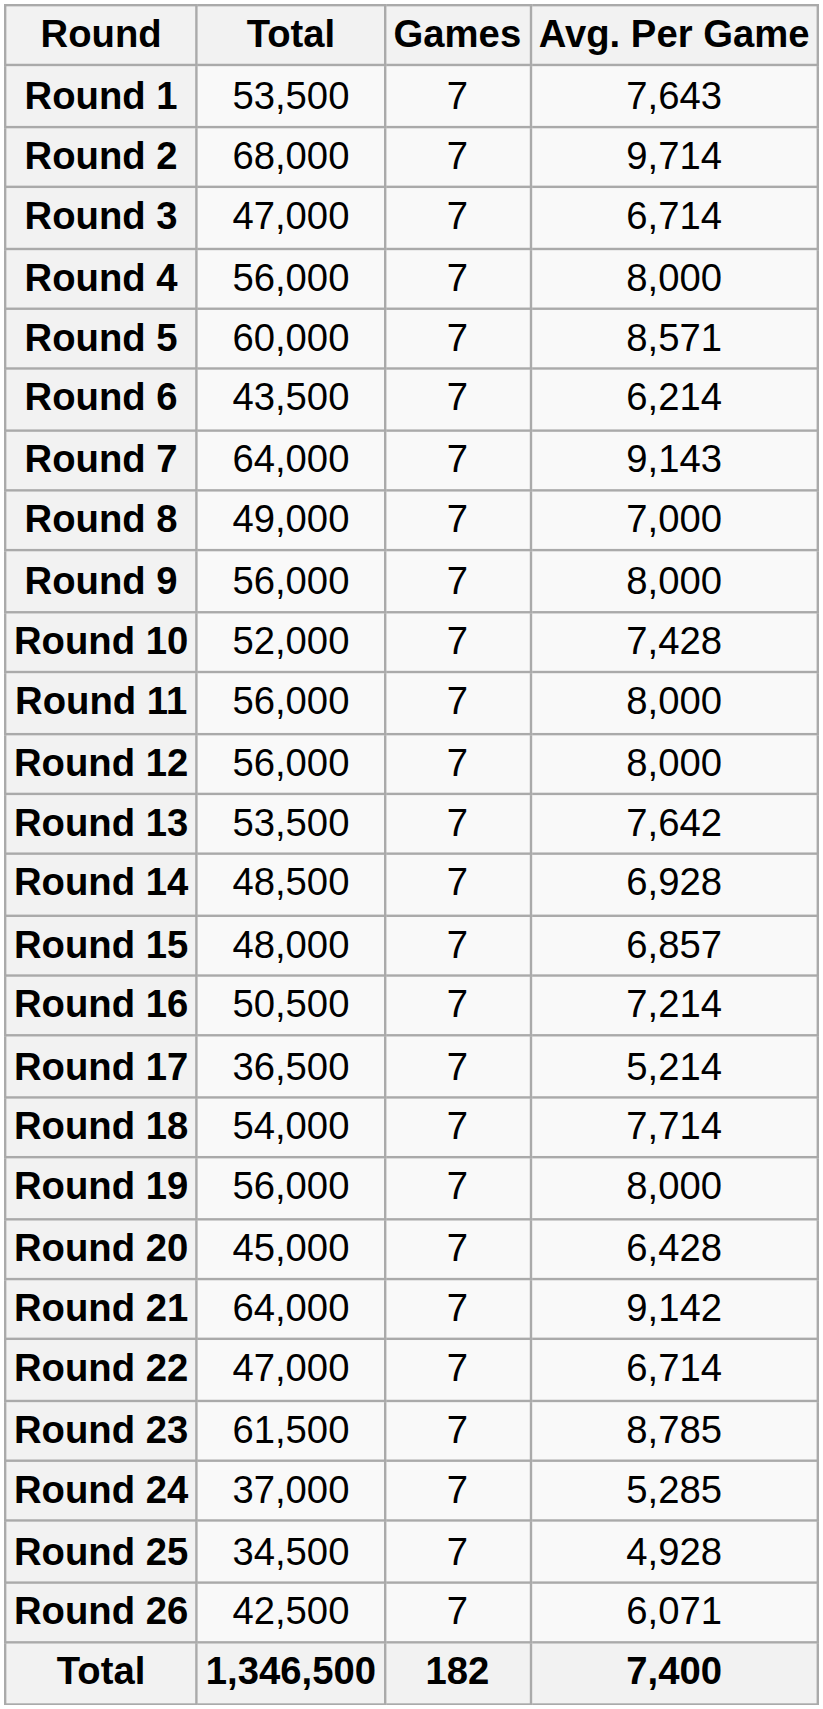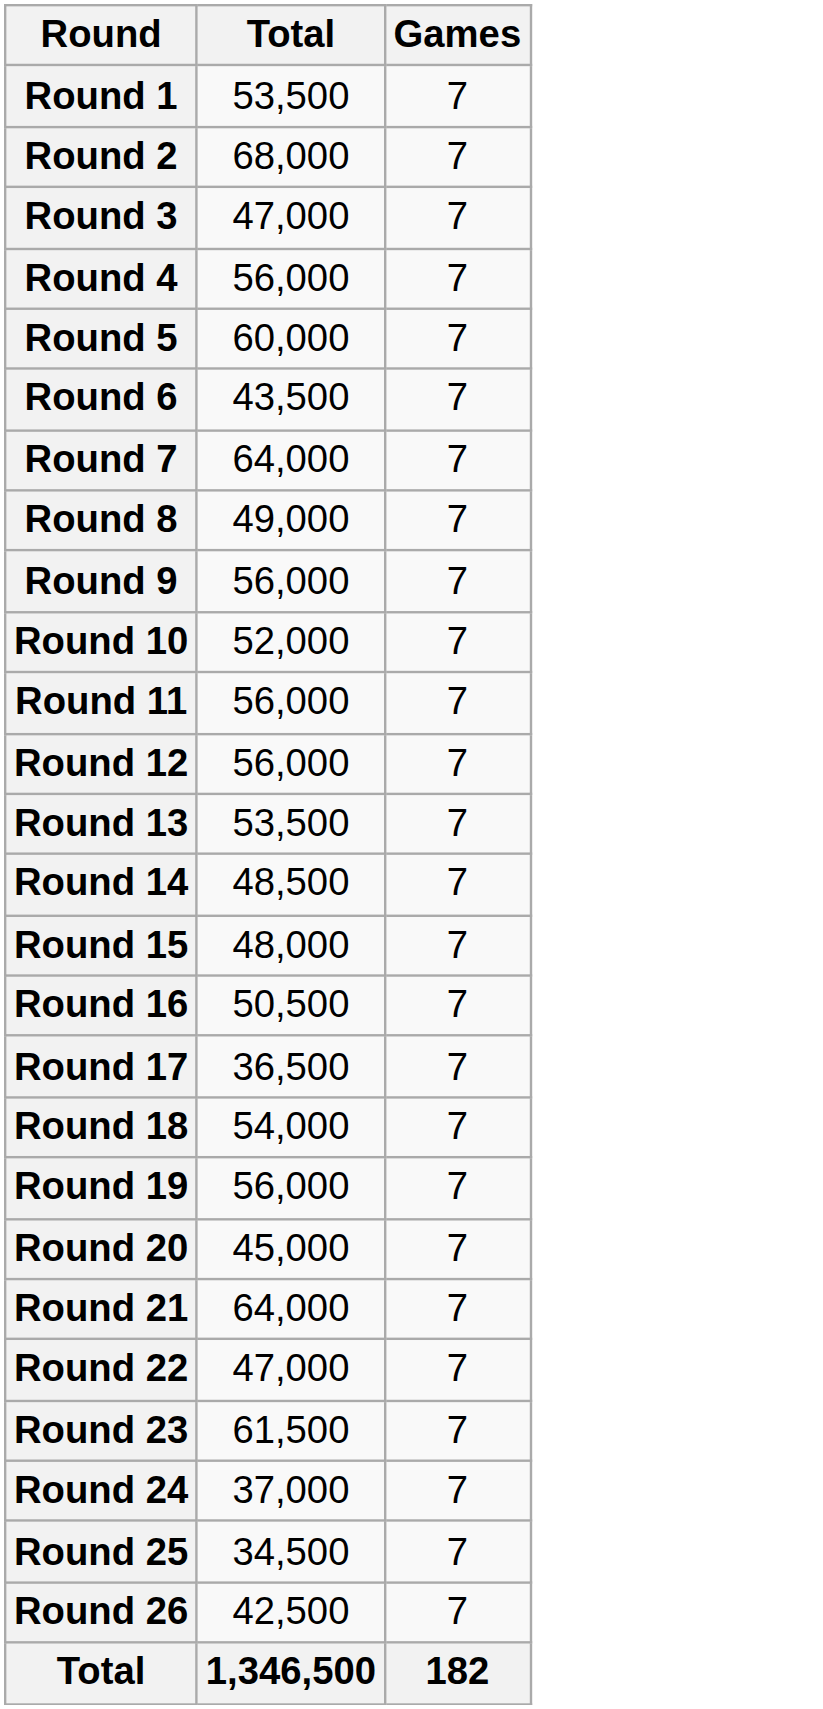 <table class="wikitable plainrowheaders sortable" style="text-align:center;">
 <tr>
 <th>Round</th>
 <th>Total</th>
 <th>Games</th>
-<th>Avg. Per Game</th>
 </tr>
 <tr>
 <th scope='row'>Round 1</th>
 <td>53,500</td>
 <td>7</td>
-<td>7,643</td>
 </tr>
 <tr>
 <th scope='row'>Round 2</th>
 <td>68,000</td>
 <td>7</td>
-<td>9,714</td>
 </tr>
 <tr>
 <th scope='row'>Round 3</th>
 <td>47,000</td>
 <td>7</td>
-<td>6,714</td>
 </tr>
 <tr>
 <th scope='row'>Round 4</th>
 <td>56,000</td>
 <td>7</td>
-<td>8,000</td>
 </tr>
 <tr>
 <th scope='row'>Round 5</th>
 <td>60,000</td>
 <td>7</td>
-<td>8,571</td>
 </tr>
 <tr>
 <th scope='row'>Round 6</th>
 <td>43,500</td>
 <td>7</td>
-<td>6,214</td>
 </tr>
 <tr>
 <th scope='row'>Round 7</th>
 <td>64,000</td>
 <td>7</td>
-<td>9,143</td>
 </tr>
 <tr>
 <th scope='row'>Round 8</th>
 <td>49,000</td>
 <td>7</td>
-<td>7,000</td>
 </tr>
 <tr>
 <th scope='row'>Round 9</th>
 <td>56,000</td>
 <td>7</td>
-<td>8,000</td>
 </tr>
 <tr>
 <th scope='row'>Round 10</th>
 <td>52,000</td>
 <td>7</td>
-<td>7,428</td>
 </tr>
 <tr>
 <th scope='row'>Round 11</th>
 <td>56,000</td>
 <td>7</td>
-<td>8,000</td>
 </tr>
 <tr>
 <th scope='row'>Round 12</th>
 <td>56,000</td>
 <td>7</td>
-<td>8,000</td>
 </tr>
 <tr>
 <th scope='row'>Round 13</th>
 <td>53,500</td>
 <td>7</td>
-<td>7,642</td>
 </tr>
 <tr>
 <th scope='row'>Round 14</th>
 <td>48,500</td>
 <td>7</td>
-<td>6,928</td>
 </tr>
 <tr>
 <th scope='row'>Round 15</th>
 <td>48,000</td>
 <td>7</td>
-<td>6,857</td>
 </tr>
 <tr>
 <th scope='row'>Round 16</th>
 <td>50,500</td>
 <td>7</td>
-<td>7,214</td>
 </tr>
 <tr>
 <th scope='row'>Round 17</th>
 <td>36,500</td>
 <td>7</td>
-<td>5,214</td>
 </tr>
 <tr>
 <th scope='row'>Round 18</th>
 <td>54,000</td>
 <td>7</td>
-<td>7,714</td>
 </tr>
 <tr>
 <th scope='row'>Round 19</th>
 <td>56,000</td>
 <td>7</td>
-<td>8,000</td>
 </tr>
 <tr>
 <th scope='row'>Round 20</th>
 <td>45,000</td>
 <td>7</td>
-<td>6,428</td>
 </tr>
 <tr>
 <th scope='row'>Round 21</th>
 <td>64,000</td>
 <td>7</td>
-<td>9,142</td>
 </tr>
 <tr>
 <th scope='row'>Round 22</th>
 <td>47,000</td>
 <td>7</td>
-<td>6,714</td>
 </tr>
 <tr>
 <th scope='row'>Round 23</th>
 <td>61,500</td>
 <td>7</td>
-<td>8,785</td>
 </tr>
 <tr>
 <th scope='row'>Round 24</th>
 <td>37,000</td>
 <td>7</td>
-<td>5,285</td>
 </tr>
 <tr>
 <th scope='row'>Round 25</th>
 <td>34,500</td>
 <td>7</td>
-<td>4,928</td>
 </tr>
 <tr>
 <th scope='row'>Round 26</th>
 <td>42,500</td>
 <td>7</td>
-<td>6,071</td>
 </tr>
 <tr>
 <th scope='row'><strong>Total</strong></th>
 <th>1,346,500</th>
 <th>182</th>
-<th>7,400</th>
 </tr>
 </table>
